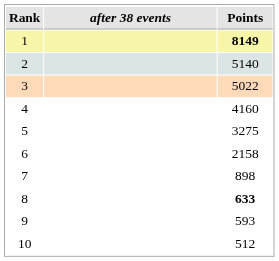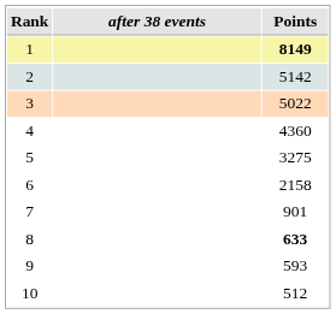 <table cellspacing="1" cellpadding="3" style="border:1px solid #AAAAAA;font-size:86%">
 <tr style="background-color: #E4E4E4;">
 </tr>
 <tr style="background-color: #E4E4E4;">
 <th style="border-bottom:1px solid #AAAAAA; width: 10px;">Rank</th>
 <th style="border-bottom:1px solid #AAAAAA; width: 170px;"><em>after 38 events</em></th>
 <th style="border-bottom:1px solid #AAAAAA; width: 50px;">Points</th>
 </tr>
 <tr style="background:#f7f6a8;">
 <td align=center>1</td>
 <td><strong></strong> </td>
 <td align=center><strong>8149</strong></td>
 </tr>
 <tr style="background:#dce5e5;">
 <td align=center>2</td>
 <td></td>
-<td align=center>5140</td>
+<td align=center>5142</td>
 </tr>
 <tr style="background:#ffdab9;">
 <td align=center>3</td>
 <td></td>
 <td align=center>5022</td>
 </tr>
 <tr>
 <td align=center>4</td>
 <td></td>
-<td align=center>4160</td>
+<td align=center>4360</td>
 </tr>
 <tr>
 <td align=center>5</td>
 <td></td>
 <td align=center>3275</td>
 </tr>
 <tr>
 <td align=center>6</td>
 <td></td>
 <td align=center>2158</td>
 </tr>
 <tr>
 <td align=center>7</td>
 <td>  </td>
-<td align=center>898</td>
+<td align=center>901</td>
 </tr>
 <tr>
 <td align=center>8</td>
 <td></td>
 <td align=center><strong>633</strong></td>
 </tr>
 <tr>
 <td align=center>9</td>
 <td></td>
 <td align=center>593</td>
 </tr>
 <tr>
 <td align=center>10</td>
 <td></td>
 <td align=center>512</td>
 </tr>
 </table>
